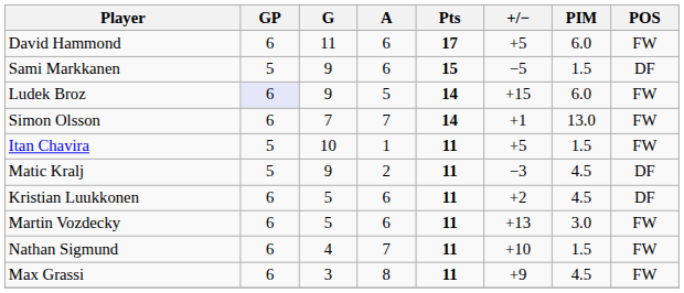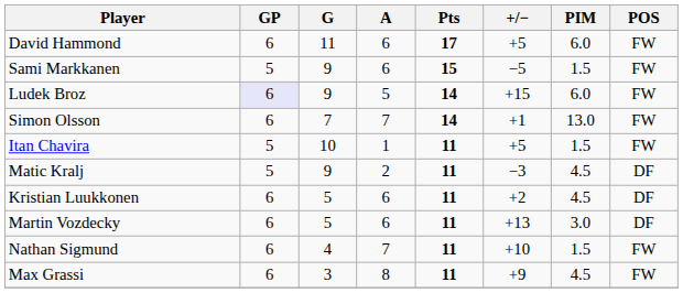 <table class="wikitable sortable" style="text-align:center;">
 <tr>
 <th style="width:225px;">Player</th>
 <th style="width:50px;">GP</th>
 <th style="width:50px;">G</th>
 <th style="width:50px;">A</th>
 <th style="width:60px;">Pts</th>
 <th style="width:60px;">+/−</th>
 <th style="width:50px;">PIM</th>
 <th style="width:60px;">POS</th>
 </tr>
 <tr>
 <td style="text-align:left;"> David Hammond</td>
 <td>6</td>
 <td>11</td>
 <td>6</td>
 <td><strong>17</strong></td>
 <td>+5</td>
 <td>6.0</td>
 <td>FW</td>
 </tr>
 <tr>
 <td style="text-align:left;"> Sami Markkanen</td>
 <td>5</td>
 <td>9</td>
 <td>6</td>
 <td><strong>15</strong></td>
 <td>−5</td>
 <td>1.5</td>
-<td>DF</td>
+<td>FW</td>
 </tr>
 <tr>
 <td style="text-align:left;"> Ludek Broz</td>
 <td style="background: lavender;">6</td>
 <td>9</td>
 <td>5</td>
 <td><strong>14</strong></td>
 <td>+15</td>
 <td>6.0</td>
 <td>FW</td>
 </tr>
 <tr>
 <td style="text-align:left;"> Simon Olsson</td>
 <td>6</td>
 <td>7</td>
 <td>7</td>
 <td><strong>14</strong></td>
 <td>+1</td>
 <td>13.0</td>
 <td>FW</td>
 </tr>
 <tr>
 <td style="text-align:left;"> <a href='#'>Itan Chavira</a></td>
 <td>5</td>
 <td>10</td>
 <td>1</td>
 <td><strong>11</strong></td>
 <td>+5</td>
 <td>1.5</td>
 <td>FW</td>
 </tr>
 <tr>
 <td style="text-align:left;"> Matic Kralj</td>
 <td>5</td>
 <td>9</td>
 <td>2</td>
 <td><strong>11</strong></td>
 <td>−3</td>
 <td>4.5</td>
 <td>DF</td>
 </tr>
 <tr>
 <td style="text-align:left;"> Kristian Luukkonen</td>
 <td>6</td>
 <td>5</td>
 <td>6</td>
 <td><strong>11</strong></td>
 <td>+2</td>
 <td>4.5</td>
 <td>DF</td>
 </tr>
 <tr>
 <td style="text-align:left;"> Martin Vozdecky</td>
 <td>6</td>
 <td>5</td>
 <td>6</td>
 <td><strong>11</strong></td>
 <td>+13</td>
 <td>3.0</td>
-<td>FW</td>
+<td>DF</td>
 </tr>
 <tr>
 <td style="text-align:left;"> Nathan Sigmund</td>
 <td>6</td>
 <td>4</td>
 <td>7</td>
 <td><strong>11</strong></td>
 <td>+10</td>
 <td>1.5</td>
 <td>FW</td>
 </tr>
 <tr>
 <td style="text-align:left;"> Max Grassi</td>
 <td>6</td>
 <td>3</td>
 <td>8</td>
 <td><strong>11</strong></td>
 <td>+9</td>
 <td>4.5</td>
 <td>FW</td>
 </tr>
 <tr>
 </tr>
 </table>
